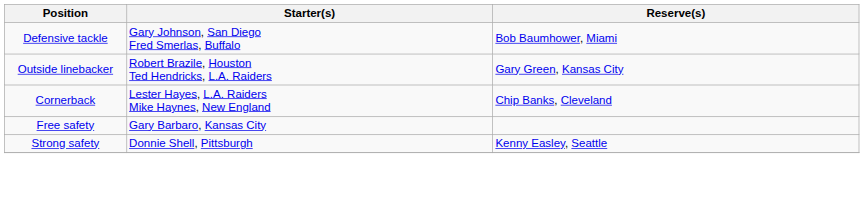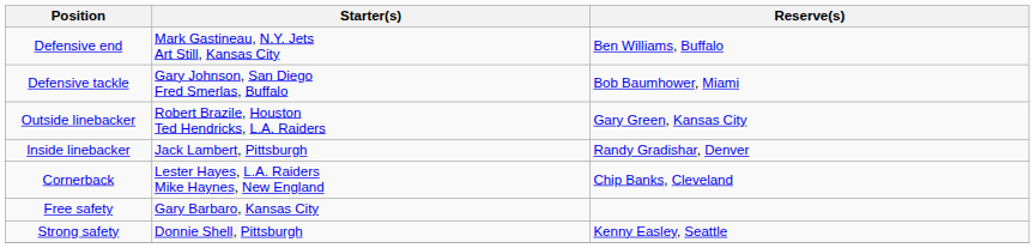 <table class="wikitable" width=75%>
 <tr>
 <th width=10%>Position</th>
 <th width=30%>Starter(s)</th>
 <th width=30%>Reserve(s)</th>
+</tr>
+<tr>
+<td align=center><a href='#'>Defensive end</a></td>
+<td> <a href='#'>Mark Gastineau</a>, <a href='#'>N.Y. Jets</a><br> <a href='#'>Art Still</a>, <a href='#'>Kansas City</a></td>
+<td> <a href='#'>Ben Williams</a>, <a href='#'>Buffalo</a></td>
 </tr>
 <tr>
 <td align=center><a href='#'>Defensive tackle</a></td>
 <td> <a href='#'>Gary Johnson</a>, <a href='#'>San Diego</a><br> <a href='#'>Fred Smerlas</a>, <a href='#'>Buffalo</a></td>
 <td> <a href='#'>Bob Baumhower</a>, <a href='#'>Miami</a></td>
 </tr>
 <tr>
 <td align=center><a href='#'>Outside linebacker</a></td>
 <td> <a href='#'>Robert Brazile</a>, <a href='#'>Houston</a><br> <a href='#'>Ted Hendricks</a>, <a href='#'>L.A. Raiders</a></td>
 <td> <a href='#'>Gary Green</a>, <a href='#'>Kansas City</a></td>
+</tr>
+<tr>
+<td align=center><a href='#'>Inside linebacker</a></td>
+<td> <a href='#'>Jack Lambert</a>, <a href='#'>Pittsburgh</a></td>
+<td> <a href='#'>Randy Gradishar</a>, <a href='#'>Denver</a></td>
 </tr>
 <tr>
 <td align=center><a href='#'>Cornerback</a></td>
 <td> <a href='#'>Lester Hayes</a>, <a href='#'>L.A. Raiders</a><br> <a href='#'>Mike Haynes</a>, <a href='#'>New England</a></td>
 <td> <a href='#'>Chip Banks</a>, <a href='#'>Cleveland</a></td>
 </tr>
 <tr>
 <td align=center><a href='#'>Free safety</a></td>
 <td> <a href='#'>Gary Barbaro</a>, <a href='#'>Kansas City</a></td>
 <td></td>
 </tr>
 <tr>
 <td align=center><a href='#'>Strong safety</a></td>
 <td> <a href='#'>Donnie Shell</a>, <a href='#'>Pittsburgh</a></td>
 <td> <a href='#'>Kenny Easley</a>, <a href='#'>Seattle</a></td>
 </tr>
 <tr>
 </tr>
 </table>
